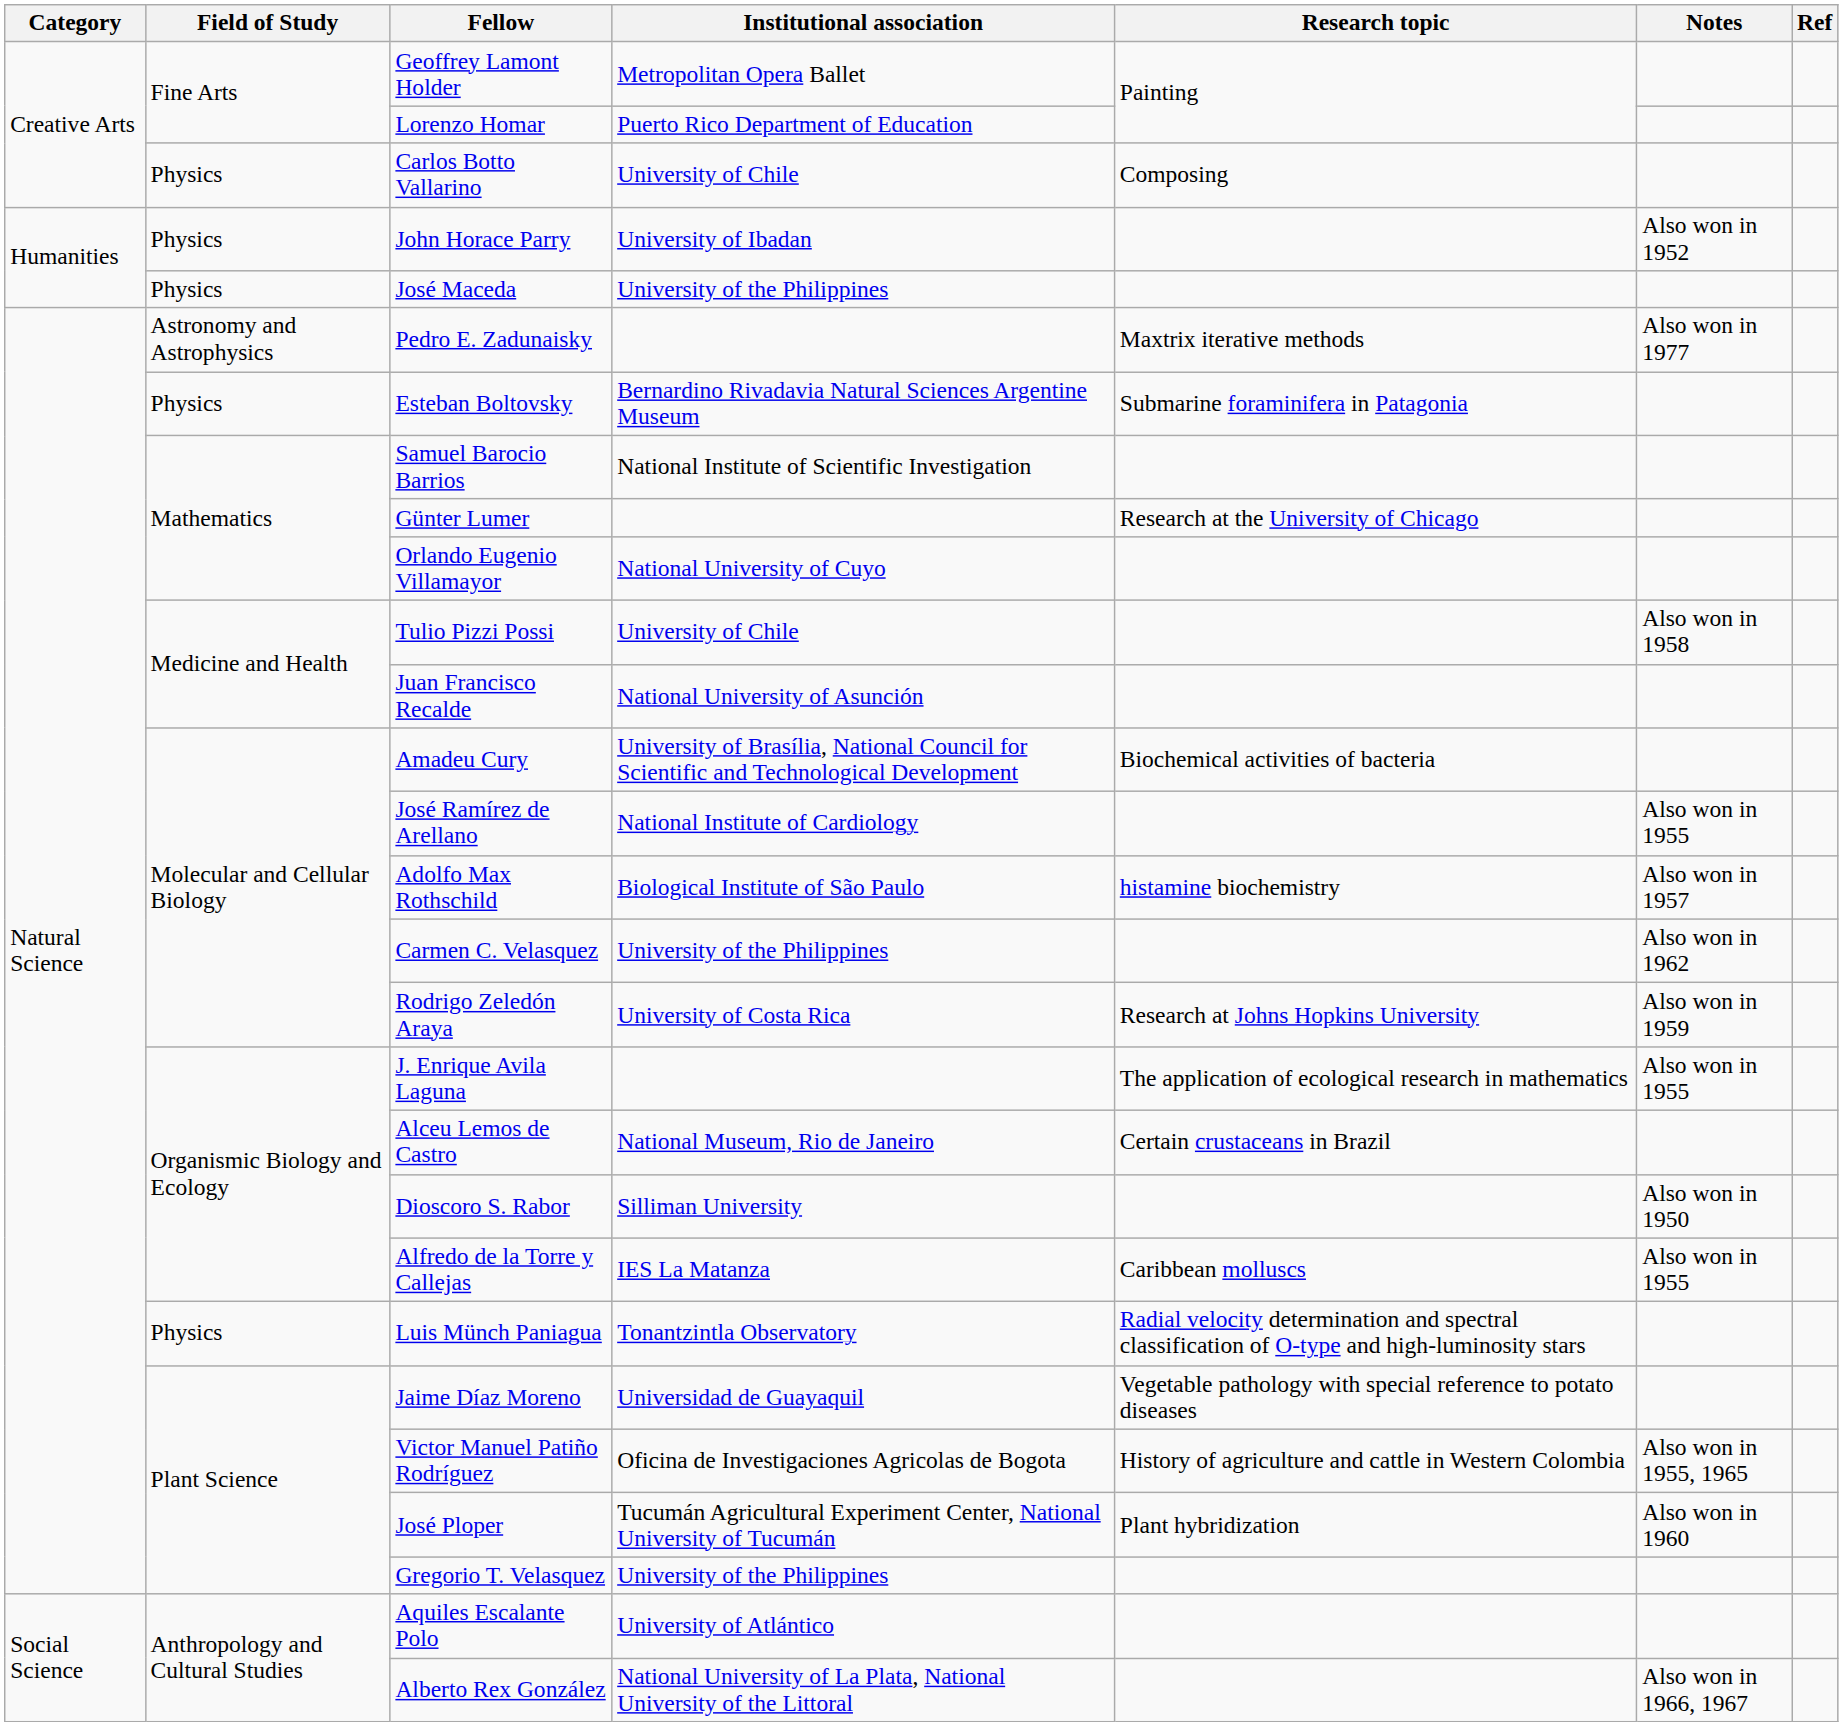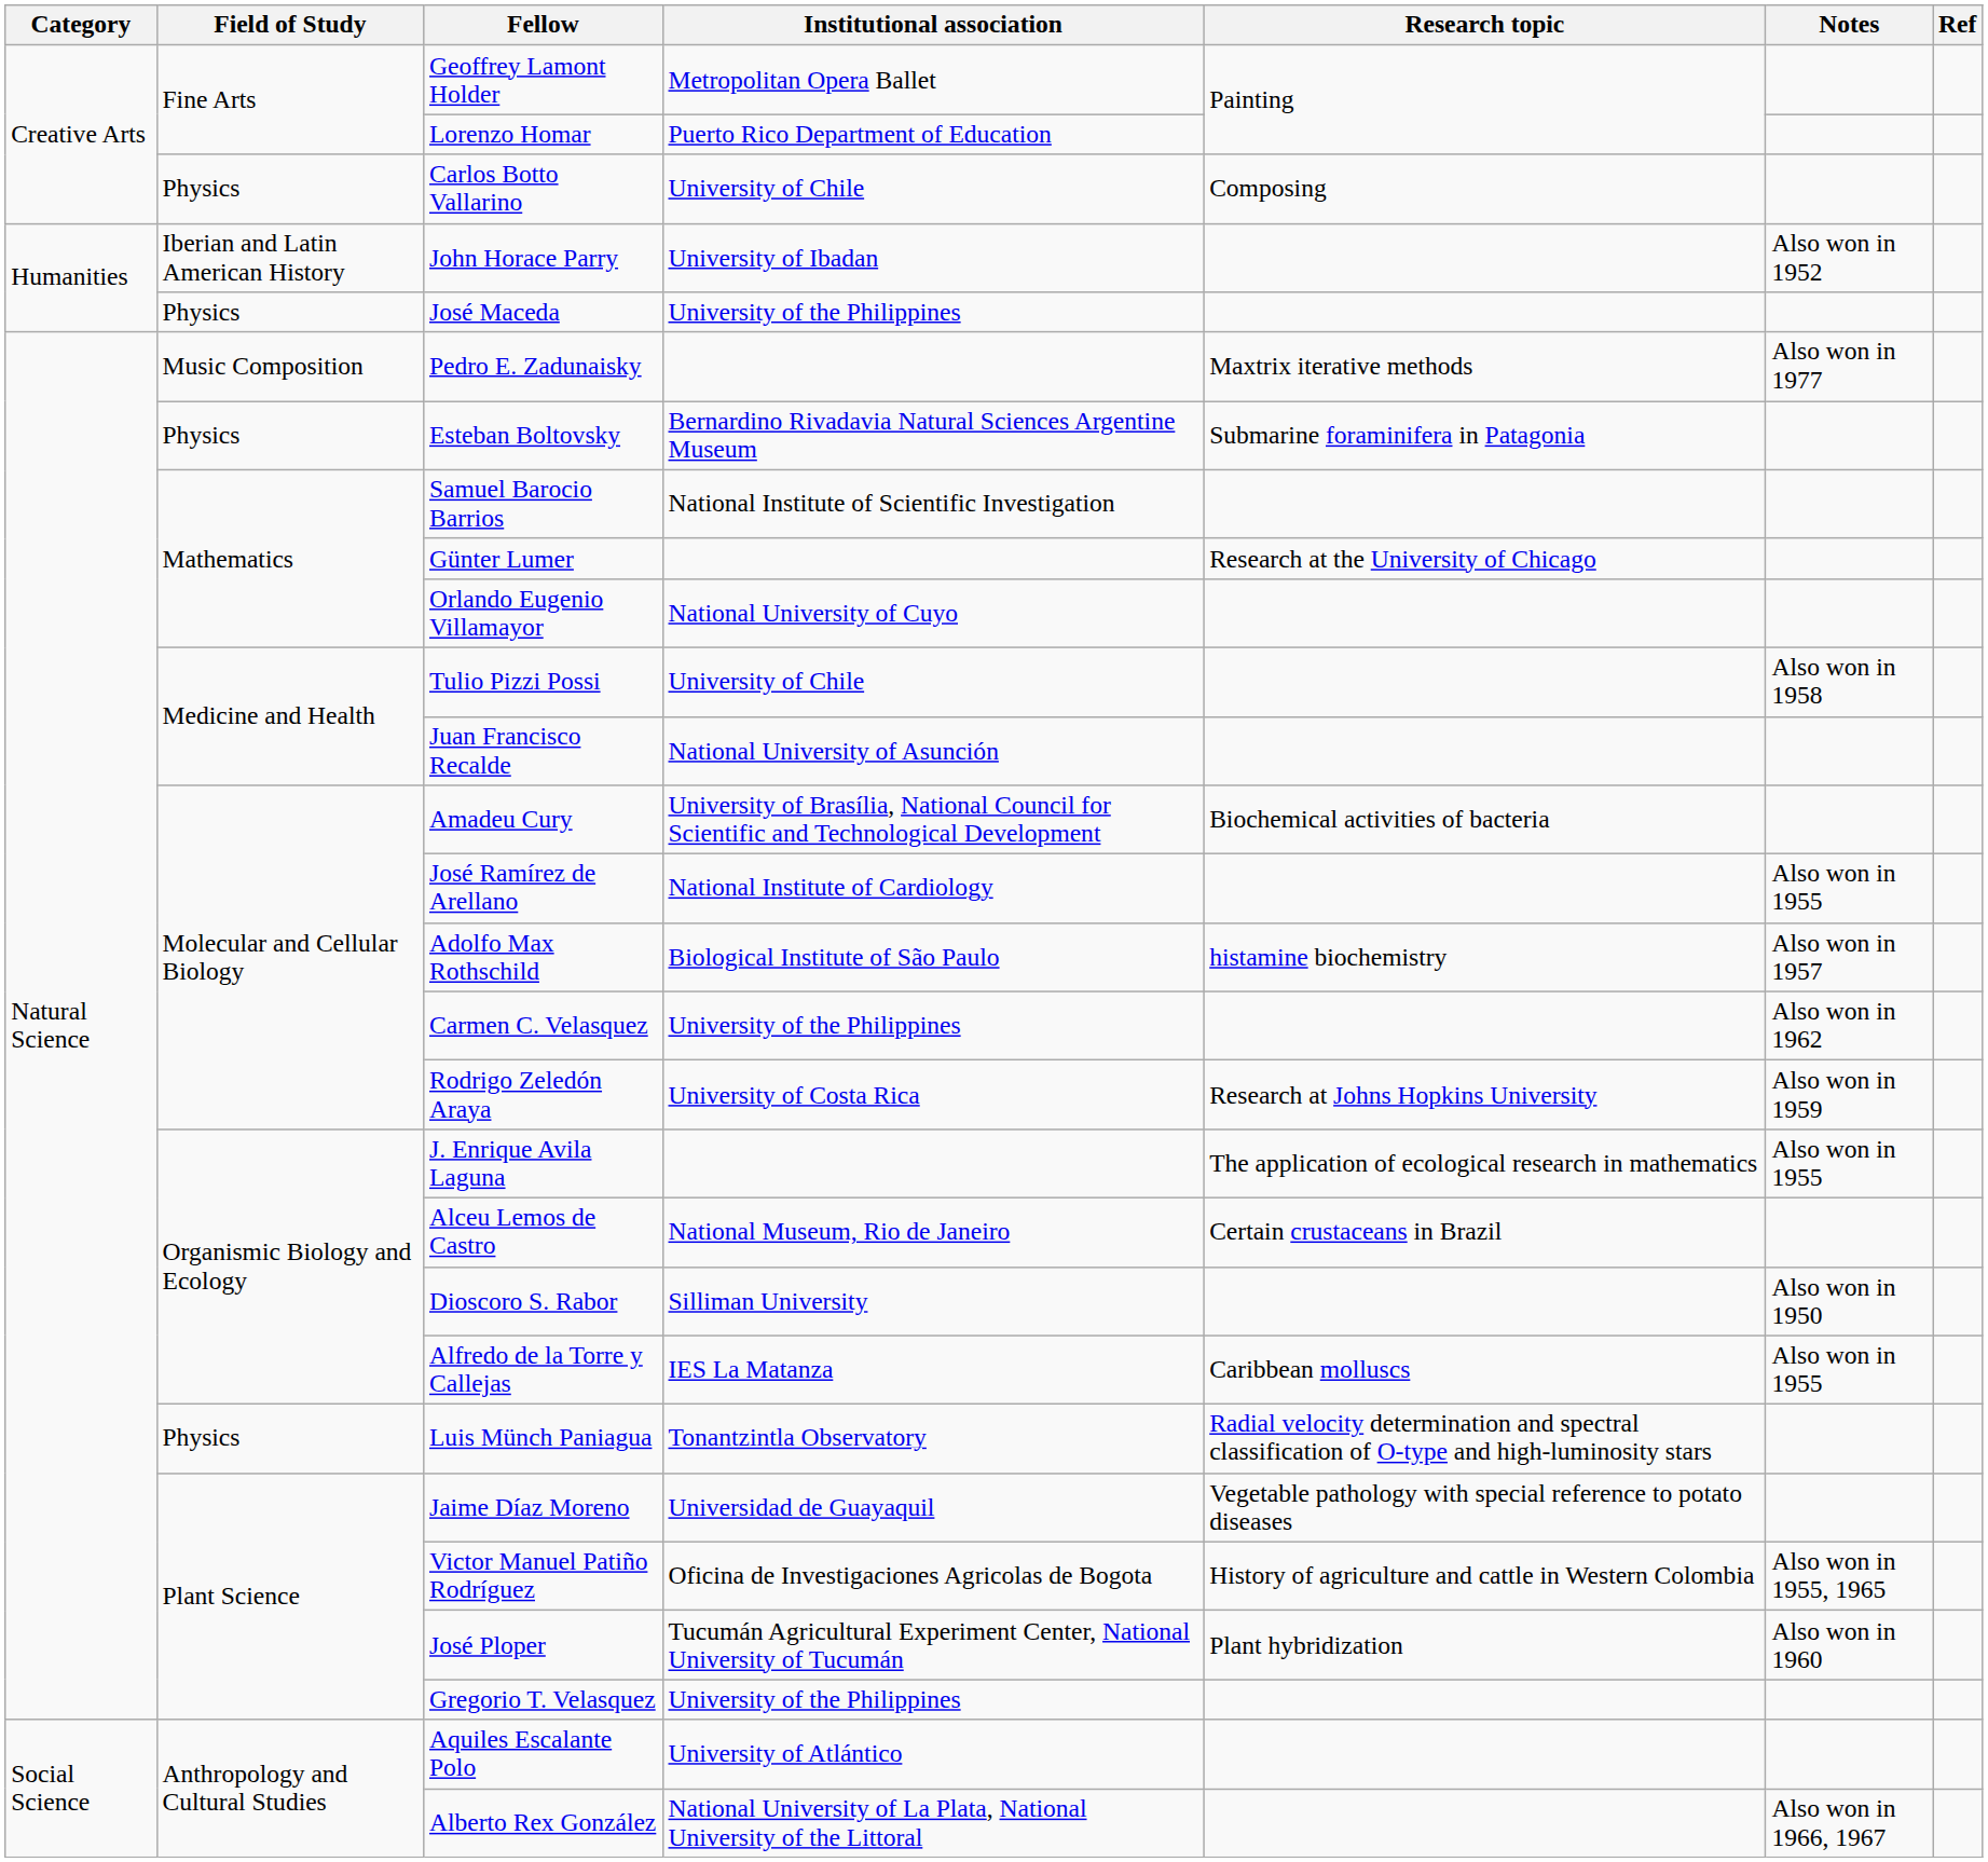 <table class="wikitable sortable">
 <tr>
 <th>Category</th>
 <th>Field of Study</th>
 <th>Fellow</th>
 <th>Institutional association </th>
 <th>Research topic</th>
 <th>Notes</th>
 <th class="unsortable">Ref</th>
 </tr>
 <tr>
 <td rowspan="3">Creative Arts</td>
 <td rowspan="2">Fine Arts</td>
 <td><a href='#'>Geoffrey Lamont Holder</a></td>
 <td><a href='#'>Metropolitan Opera</a> Ballet</td>
 <td rowspan="2">Painting</td>
 <td></td>
 <td></td>
 </tr>
 <tr>
 <td><a href='#'>Lorenzo Homar</a></td>
 <td><a href='#'>Puerto Rico Department of Education</a></td>
 <td></td>
 <td></td>
 </tr>
 <tr>
 <td>Physics</td>
 <td><a href='#'>Carlos Botto Vallarino</a> </td>
 <td><a href='#'>University of Chile</a></td>
 <td>Composing</td>
 <td></td>
 <td></td>
 </tr>
 <tr>
 <td rowspan="2">Humanities</td>
-<td>Physics</td>
+<td>Iberian and Latin American History</td>
 <td><a href='#'>John Horace Parry</a></td>
 <td><a href='#'>University of Ibadan</a></td>
 <td></td>
 <td>Also won in 1952</td>
 <td></td>
 </tr>
 <tr>
 <td>Physics</td>
 <td><a href='#'>José Maceda</a></td>
 <td><a href='#'>University of the Philippines</a></td>
 <td></td>
 <td></td>
 <td></td>
 </tr>
 <tr>
 <td rowspan="21">Natural Science</td>
-<td>Astronomy and Astrophysics</td>
+<td>Music Composition</td>
 <td><a href='#'>Pedro E. Zadunaisky</a></td>
 <td></td>
 <td>Maxtrix iterative methods</td>
 <td>Also won in 1977</td>
 <td></td>
 </tr>
 <tr>
 <td>Physics</td>
 <td><a href='#'>Esteban Boltovsky</a></td>
 <td><a href='#'>Bernardino Rivadavia Natural Sciences Argentine Museum</a></td>
 <td>Submarine <a href='#'>foraminifera</a> in <a href='#'>Patagonia</a></td>
 <td></td>
 <td></td>
 </tr>
 <tr>
 <td rowspan="3">Mathematics</td>
 <td><a href='#'>Samuel Barocio Barrios</a></td>
 <td>National Institute of Scientific Investigation</td>
 <td></td>
 <td></td>
 <td></td>
 </tr>
 <tr>
 <td><a href='#'>Günter Lumer</a></td>
 <td></td>
 <td>Research at the <a href='#'>University of Chicago</a></td>
 <td></td>
 <td></td>
 </tr>
 <tr>
 <td><a href='#'>Orlando Eugenio Villamayor</a></td>
 <td><a href='#'>National University of Cuyo</a></td>
 <td></td>
 <td></td>
 <td></td>
 </tr>
 <tr>
 <td rowspan="2">Medicine and Health</td>
 <td><a href='#'>Tulio Pizzi Possi</a> </td>
 <td><a href='#'>University of Chile</a></td>
 <td></td>
 <td>Also won in 1958</td>
 <td></td>
 </tr>
 <tr>
 <td><a href='#'>Juan Francisco Recalde</a></td>
 <td><a href='#'>National University of Asunción</a></td>
 <td></td>
 <td></td>
 <td></td>
 </tr>
 <tr>
 <td rowspan="5">Molecular and Cellular Biology</td>
 <td><a href='#'>Amadeu Cury</a></td>
 <td><a href='#'>University of Brasília</a>, <a href='#'>National Council for Scientific and Technological Development</a></td>
 <td>Biochemical activities of bacteria</td>
 <td></td>
 <td></td>
 </tr>
 <tr>
 <td><a href='#'>José Ramírez de Arellano</a></td>
 <td><a href='#'>National Institute of Cardiology</a></td>
 <td></td>
 <td>Also won in 1955</td>
 <td></td>
 </tr>
 <tr>
 <td><a href='#'>Adolfo Max Rothschild</a></td>
 <td><a href='#'>Biological Institute of São Paulo</a></td>
 <td><a href='#'>histamine</a> biochemistry</td>
 <td>Also won in 1957</td>
 <td></td>
 </tr>
 <tr>
 <td><a href='#'>Carmen C. Velasquez</a></td>
 <td><a href='#'>University of the Philippines</a></td>
 <td></td>
 <td>Also won in 1962</td>
 <td></td>
 </tr>
 <tr>
 <td><a href='#'>Rodrigo Zeledón Araya</a></td>
 <td><a href='#'>University of Costa Rica</a></td>
 <td>Research at <a href='#'>Johns Hopkins University</a></td>
 <td>Also won in 1959</td>
 <td></td>
 </tr>
 <tr>
 <td rowspan="4">Organismic Biology and Ecology</td>
 <td><a href='#'>J. Enrique Avila Laguna</a></td>
 <td></td>
 <td>The application of ecological research in mathematics</td>
 <td>Also won in 1955</td>
 <td></td>
 </tr>
 <tr>
 <td><a href='#'>Alceu Lemos de Castro</a></td>
 <td><a href='#'>National Museum, Rio de Janeiro</a></td>
 <td>Certain <a href='#'>crustaceans</a> in Brazil</td>
 <td></td>
 <td></td>
 </tr>
 <tr>
 <td><a href='#'>Dioscoro S. Rabor</a></td>
 <td><a href='#'>Silliman University</a></td>
 <td></td>
 <td>Also won in 1950</td>
 <td></td>
 </tr>
 <tr>
 <td><a href='#'>Alfredo de la Torre y Callejas</a></td>
 <td><a href='#'>IES La Matanza</a></td>
 <td>Caribbean <a href='#'>molluscs</a></td>
 <td>Also won in 1955</td>
 <td></td>
 </tr>
 <tr>
 <td>Physics</td>
 <td><a href='#'>Luis Münch Paniagua</a></td>
 <td><a href='#'>Tonantzintla Observatory</a></td>
 <td><a href='#'>Radial velocity</a> determination and spectral classification of <a href='#'>O-type</a> and high-luminosity stars</td>
 <td></td>
 <td></td>
 </tr>
 <tr>
 <td rowspan="4">Plant Science</td>
 <td><a href='#'>Jaime Díaz Moreno</a></td>
 <td><a href='#'>Universidad de Guayaquil</a></td>
 <td>Vegetable pathology with special reference to potato diseases</td>
 <td></td>
 <td></td>
 </tr>
 <tr>
 <td><a href='#'>Victor Manuel Patiño Rodríguez</a></td>
 <td>Oficina de Investigaciones Agricolas de Bogota</td>
 <td>History of agriculture and cattle in Western Colombia</td>
 <td>Also won in 1955, 1965</td>
 <td></td>
 </tr>
 <tr>
 <td><a href='#'>José Ploper</a></td>
 <td>Tucumán Agricultural Experiment Center, <a href='#'>National University of Tucumán</a></td>
 <td>Plant hybridization</td>
 <td>Also won in 1960</td>
 <td></td>
 </tr>
 <tr>
 <td><a href='#'>Gregorio T. Velasquez</a></td>
 <td><a href='#'>University of the Philippines</a></td>
 <td></td>
 <td></td>
 <td></td>
 </tr>
 <tr>
 <td rowspan="2">Social Science</td>
 <td rowspan="2">Anthropology and Cultural Studies</td>
 <td><a href='#'>Aquiles Escalante Polo</a></td>
 <td><a href='#'>University of Atlántico</a></td>
 <td></td>
 <td></td>
 <td></td>
 </tr>
 <tr>
 <td><a href='#'>Alberto Rex González</a> </td>
 <td><a href='#'>National University of La Plata</a>, <a href='#'>National University of the Littoral</a></td>
 <td></td>
 <td>Also won in 1966, 1967</td>
 <td></td>
 </tr>
 </table>
